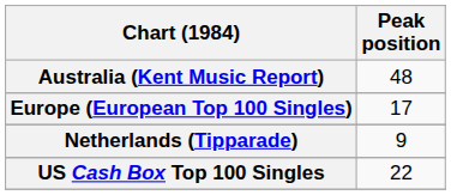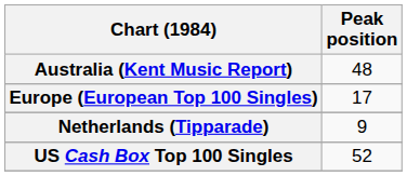 <table class="wikitable sortable plainrowheaders" style="text-align:center">
 <tr>
 <th scope="col">Chart (1984)</th>
 <th scope="col">Peak<br>position</th>
 </tr>
 <tr>
 <th scope="row">Australia (<a href='#'>Kent Music Report</a>)</th>
 <td>48</td>
 </tr>
 <tr>
 </tr>
 <tr>
 </tr>
 <tr>
 <th scope="row">Europe (<a href='#'>European Top 100 Singles</a>)</th>
 <td>17</td>
 </tr>
 <tr>
 </tr>
 <tr>
 </tr>
 <tr>
 <th scope="row">Netherlands (<a href='#'>Tipparade</a>)</th>
 <td>9</td>
 </tr>
 <tr>
 </tr>
 <tr>
 </tr>
 <tr>
 </tr>
 <tr>
 </tr>
 <tr>
 </tr>
 <tr>
 <th scope="row">US <em><a href='#'>Cash Box</a></em> Top 100 Singles</th>
-<td>22</td>
+<td>52</td>
 </tr>
 <tr>
 </tr>
 </table>
